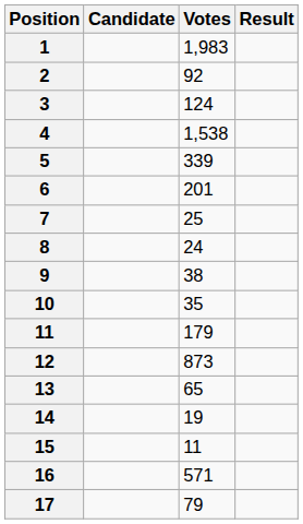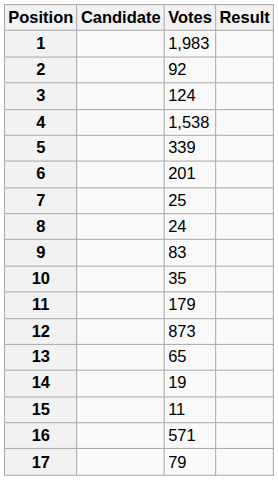 <table class="wikitable sortable col3right">
 <tr>
 <th scope="col">Position</th>
 <th scope="col">Candidate</th>
 <th scope="col">Votes</th>
 <th scope="col">Result</th>
 </tr>
 <tr>
 <th scope="row">1</th>
 <td></td>
 <td>1,983</td>
 <td></td>
 </tr>
 <tr>
 <th scope="row">2</th>
 <td></td>
 <td>92</td>
 <td></td>
 </tr>
 <tr>
 <th scope="row">3</th>
 <td></td>
 <td>124</td>
 <td></td>
 </tr>
 <tr>
 <th scope="row">4</th>
 <td></td>
 <td>1,538</td>
 <td></td>
 </tr>
 <tr>
 <th scope="row">5</th>
 <td></td>
 <td>339</td>
 <td></td>
 </tr>
 <tr>
 <th scope="row">6</th>
 <td></td>
 <td>201</td>
 <td></td>
 </tr>
 <tr>
 <th scope="row">7</th>
 <td></td>
 <td>25</td>
 <td></td>
 </tr>
 <tr>
 <th scope="row">8</th>
 <td></td>
 <td>24</td>
 <td></td>
 </tr>
 <tr>
 <th scope="row">9</th>
 <td></td>
-<td>38</td>
+<td>83</td>
 <td></td>
 </tr>
 <tr>
 <th scope="row">10</th>
 <td></td>
 <td>35</td>
 <td></td>
 </tr>
 <tr>
 <th scope="row">11</th>
 <td></td>
 <td>179</td>
 <td></td>
 </tr>
 <tr>
 <th scope="row">12</th>
 <td></td>
 <td>873</td>
 <td></td>
 </tr>
 <tr>
 <th scope="row">13</th>
 <td></td>
 <td>65</td>
 <td></td>
 </tr>
 <tr>
 <th scope="row">14</th>
 <td></td>
 <td>19</td>
 <td></td>
 </tr>
 <tr>
 <th scope="row">15</th>
 <td></td>
 <td>11</td>
 <td></td>
 </tr>
 <tr>
 <th scope="row">16</th>
 <td></td>
 <td>571</td>
 <td></td>
 </tr>
 <tr>
 <th scope="row">17</th>
 <td></td>
 <td>79</td>
 <td></td>
 </tr>
 </table>
